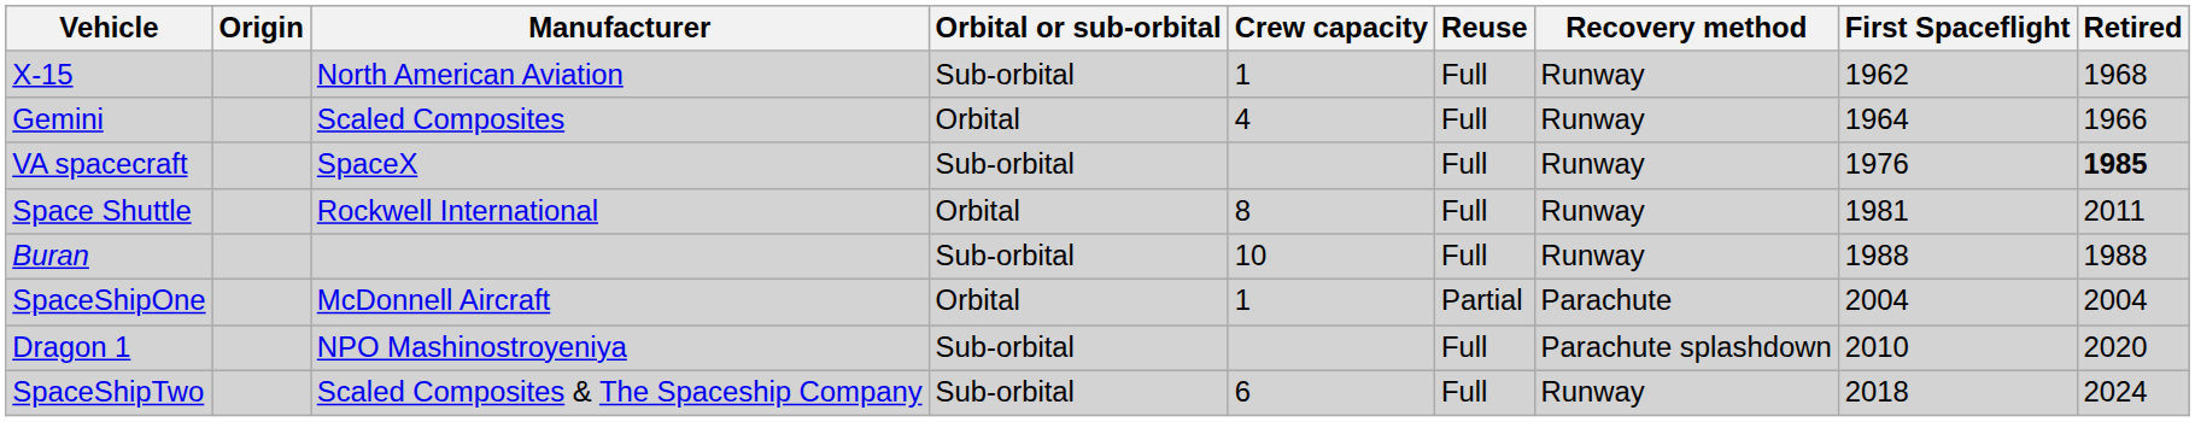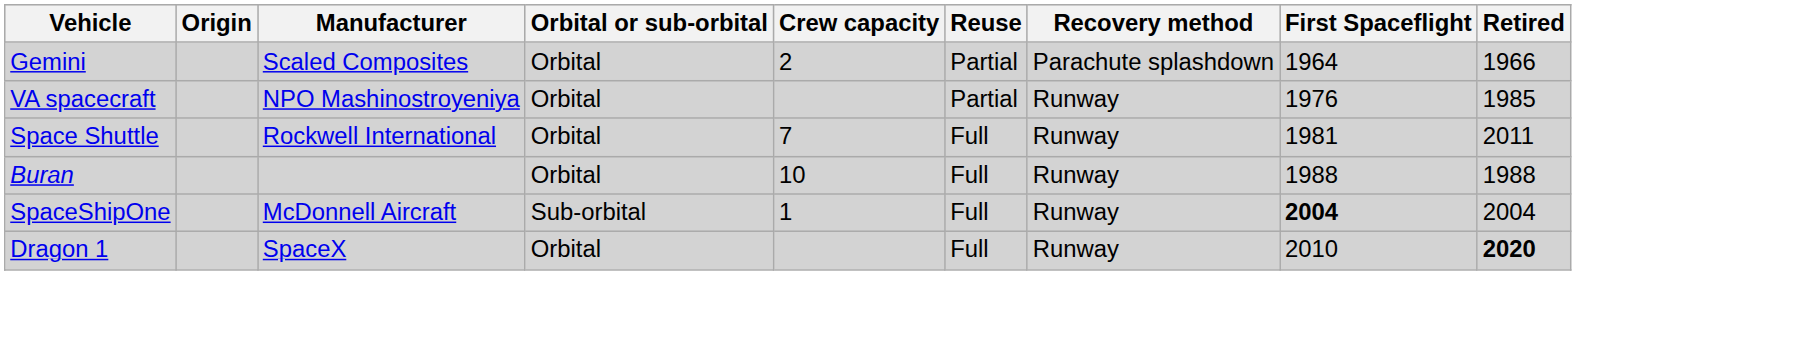 <table class="wikitable sortable">
 <tr style="background:lightgray;">
 <th>Vehicle</th>
 <th>Origin</th>
 <th>Manufacturer</th>
 <th>Orbital or sub-orbital</th>
 <th>Crew capacity</th>
 <th>Reuse</th>
 <th>Recovery method</th>
 <th>First Spaceflight</th>
 <th>Retired</th>
 </tr>
 <tr style="background:lightgray;">
-<td><a href='#'>X-15</a></td>
-<td></td>
-<td><a href='#'>North American Aviation</a></td>
-<td>Sub-orbital</td>
-<td>1</td>
-<td>Full</td>
-<td>Runway</td>
-<td>1962</td>
-<td>1968</td>
-</tr>
-<tr style="background:lightgray;">
 <td><a href='#'>Gemini</a></td>
 <td></td>
 <td><a href='#'>Scaled Composites</a></td>
 <td>Orbital</td>
-<td>4</td>
-<td>Full</td>
-<td>Runway</td>
+<td>2</td>
+<td>Partial</td>
+<td>Parachute splashdown</td>
 <td>1964</td>
 <td>1966</td>
 </tr>
 <tr style="background:lightgray;">
 <td><a href='#'>VA spacecraft</a></td>
 <td></td>
-<td><a href='#'>SpaceX</a></td>
-<td>Sub-orbital</td>
+<td><a href='#'>NPO Mashinostroyeniya</a></td>
+<td>Orbital</td>
 <td></td>
-<td>Full</td>
+<td>Partial</td>
 <td>Runway</td>
 <td>1976</td>
-<td><strong>1985</strong></td>
+<td>1985</td>
 </tr>
 <tr style="background:lightgray;">
 <td><a href='#'>Space Shuttle</a></td>
 <td></td>
 <td><a href='#'>Rockwell International</a></td>
 <td>Orbital</td>
-<td>8</td>
+<td>7</td>
 <td>Full</td>
 <td>Runway</td>
 <td>1981</td>
 <td>2011</td>
 </tr>
 <tr style="background:lightgray;">
 <td><a href='#'><em>Buran</em></a></td>
 <td></td>
 <td></td>
-<td>Sub-orbital</td>
+<td>Orbital</td>
 <td>10</td>
 <td>Full</td>
 <td>Runway</td>
 <td>1988</td>
 <td>1988</td>
 </tr>
 <tr style="background:lightgray;">
 <td><a href='#'>SpaceShipOne</a></td>
 <td></td>
 <td><a href='#'>McDonnell Aircraft</a></td>
-<td>Orbital</td>
+<td>Sub-orbital</td>
 <td>1</td>
-<td>Partial</td>
-<td>Parachute</td>
-<td>2004</td>
+<td>Full</td>
+<td>Runway</td>
+<td><strong>2004</strong></td>
 <td>2004</td>
 </tr>
 <tr style="background:lightgray;">
 <td><a href='#'>Dragon 1</a></td>
 <td></td>
-<td><a href='#'>NPO Mashinostroyeniya</a></td>
-<td>Sub-orbital</td>
+<td><a href='#'>SpaceX</a></td>
+<td>Orbital</td>
 <td></td>
 <td>Full</td>
-<td>Parachute splashdown</td>
+<td>Runway</td>
 <td>2010</td>
-<td>2020</td>
-</tr>
-<tr style="background:lightgray;">
-<td><a href='#'>SpaceShipTwo</a></td>
-<td></td>
-<td><a href='#'>Scaled Composites</a> & <a href='#'>The Spaceship Company</a></td>
-<td>Sub-orbital</td>
-<td>6</td>
-<td>Full</td>
-<td>Runway</td>
-<td>2018</td>
-<td>2024</td>
+<td><strong>2020</strong></td>
 </tr>
 </table>
